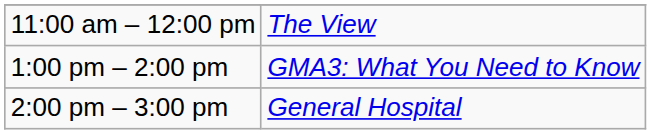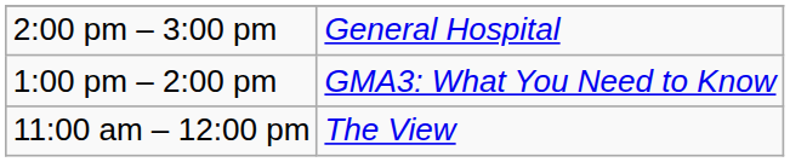 <table class="wikitable">
 <tr bgcolor="#CCCCCC">
 </tr>
 <tr>
-<td>11:00 am – 12:00 pm</td>
-<td><em><a href='#'>The View</a></em></td>
+<td>2:00 pm – 3:00 pm</td>
+<td><em><a href='#'>General Hospital</a></em></td>
 </tr>
 <tr>
 <td>1:00 pm – 2:00 pm</td>
 <td><em><a href='#'>GMA3: What You Need to Know</a></em></td>
 </tr>
 <tr>
-<td>2:00 pm – 3:00 pm</td>
-<td><em><a href='#'>General Hospital</a></em></td>
+<td>11:00 am – 12:00 pm</td>
+<td><em><a href='#'>The View</a></em></td>
 </tr>
 </table>
